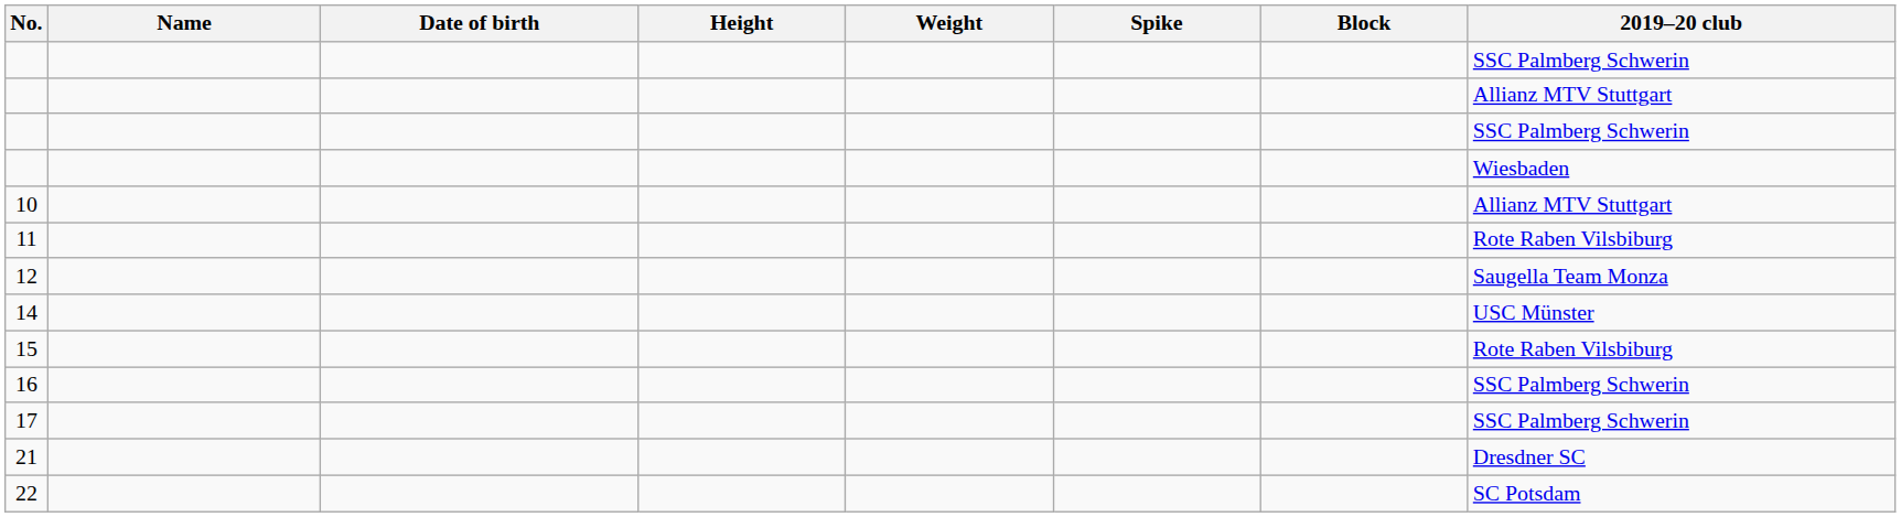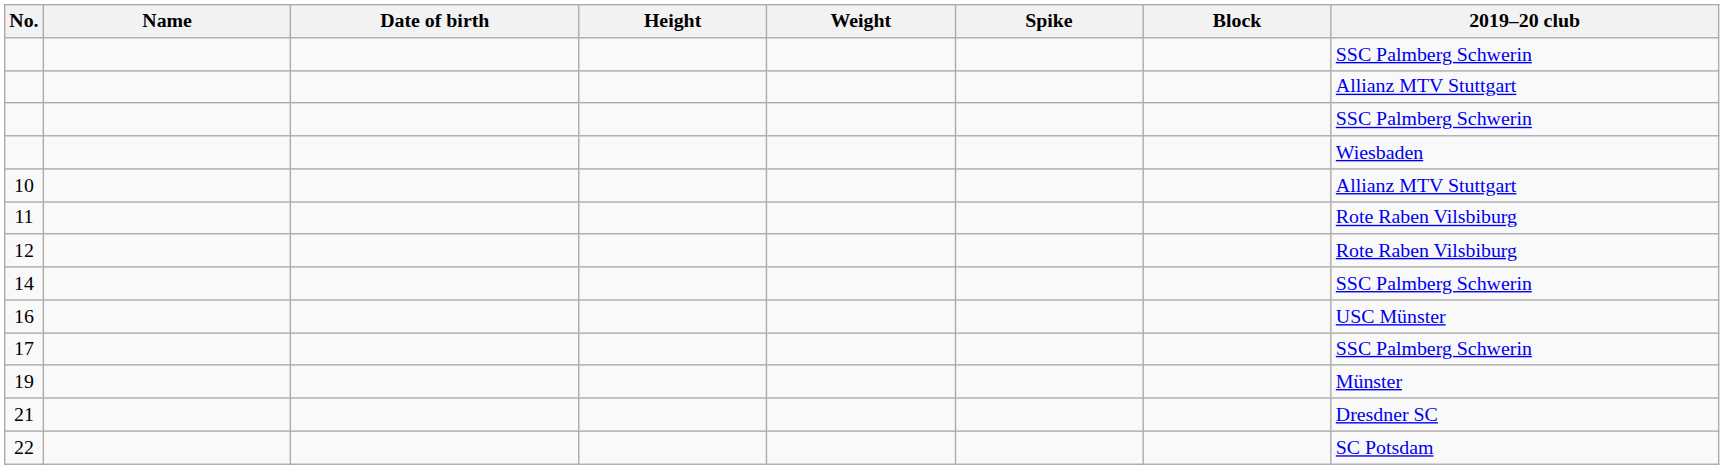 <table class="wikitable sortable" style="font-size:90%; text-align:center;">
 <tr>
 <th>No.</th>
 <th style="width:12em">Name</th>
 <th style="width:14em">Date of birth</th>
 <th style="width:9em">Height</th>
 <th style="width:9em">Weight</th>
 <th style="width:9em">Spike</th>
 <th style="width:9em">Block</th>
 <th style="width:19em">2019–20 club</th>
 </tr>
 <tr>
 <td></td>
 <td align=left></td>
 <td align=right></td>
 <td></td>
 <td></td>
 <td></td>
 <td></td>
 <td align=left> <a href='#'>SSC Palmberg Schwerin</a></td>
 </tr>
 <tr>
 <td></td>
 <td align=left></td>
 <td align=right></td>
 <td></td>
 <td></td>
 <td></td>
 <td></td>
 <td align=left> <a href='#'>Allianz MTV Stuttgart</a></td>
 </tr>
 <tr>
 <td></td>
 <td align=left></td>
 <td align=right></td>
 <td></td>
 <td></td>
 <td></td>
 <td></td>
 <td align=left> <a href='#'>SSC Palmberg Schwerin</a></td>
 </tr>
 <tr>
 <td></td>
 <td align=left></td>
 <td align=right></td>
 <td></td>
 <td></td>
 <td></td>
 <td></td>
 <td align=left> <a href='#'>Wiesbaden</a></td>
 </tr>
 <tr>
 <td>10</td>
 <td align=left></td>
 <td align=right></td>
 <td></td>
 <td></td>
 <td></td>
 <td></td>
 <td align=left> <a href='#'>Allianz MTV Stuttgart</a></td>
 </tr>
 <tr>
 <td>11</td>
 <td align=left></td>
 <td align=right></td>
 <td></td>
 <td></td>
 <td></td>
 <td></td>
 <td align=left> <a href='#'>Rote Raben Vilsbiburg</a></td>
 </tr>
 <tr>
 <td>12</td>
 <td align=left></td>
 <td align=right></td>
 <td></td>
 <td></td>
 <td></td>
 <td></td>
-<td align=left> <a href='#'>Saugella Team Monza</a></td>
+<td align=left> <a href='#'>Rote Raben Vilsbiburg</a></td>
 </tr>
 <tr>
 <td>14</td>
 <td align=left></td>
 <td align=right></td>
 <td></td>
 <td></td>
 <td></td>
 <td></td>
-<td align=left> <a href='#'>USC Münster</a></td>
-</tr>
-<tr>
-<td>15</td>
-<td align=left></td>
-<td align=right></td>
-<td></td>
-<td></td>
-<td></td>
-<td></td>
-<td align=left> <a href='#'>Rote Raben Vilsbiburg</a></td>
+<td align=left> <a href='#'>SSC Palmberg Schwerin</a></td>
 </tr>
 <tr>
 <td>16</td>
 <td align=left></td>
 <td align=right></td>
 <td></td>
 <td></td>
 <td></td>
 <td></td>
-<td align=left> <a href='#'>SSC Palmberg Schwerin</a></td>
+<td align=left> <a href='#'>USC Münster</a></td>
 </tr>
 <tr>
 <td>17</td>
 <td align=left></td>
 <td align=right></td>
 <td></td>
 <td></td>
 <td></td>
 <td></td>
 <td align=left> <a href='#'>SSC Palmberg Schwerin</a></td>
+</tr>
+<tr>
+<td>19</td>
+<td align=left></td>
+<td align=right></td>
+<td></td>
+<td></td>
+<td></td>
+<td></td>
+<td align=left> <a href='#'>Münster</a></td>
 </tr>
 <tr>
 <td>21</td>
 <td align=left></td>
 <td align=right></td>
 <td></td>
 <td></td>
 <td></td>
 <td></td>
 <td align=left> <a href='#'>Dresdner SC</a></td>
 </tr>
 <tr>
 <td>22</td>
 <td align=left></td>
 <td align=right></td>
 <td></td>
 <td></td>
 <td></td>
 <td></td>
 <td align=left> <a href='#'>SC Potsdam</a></td>
 </tr>
 </table>
